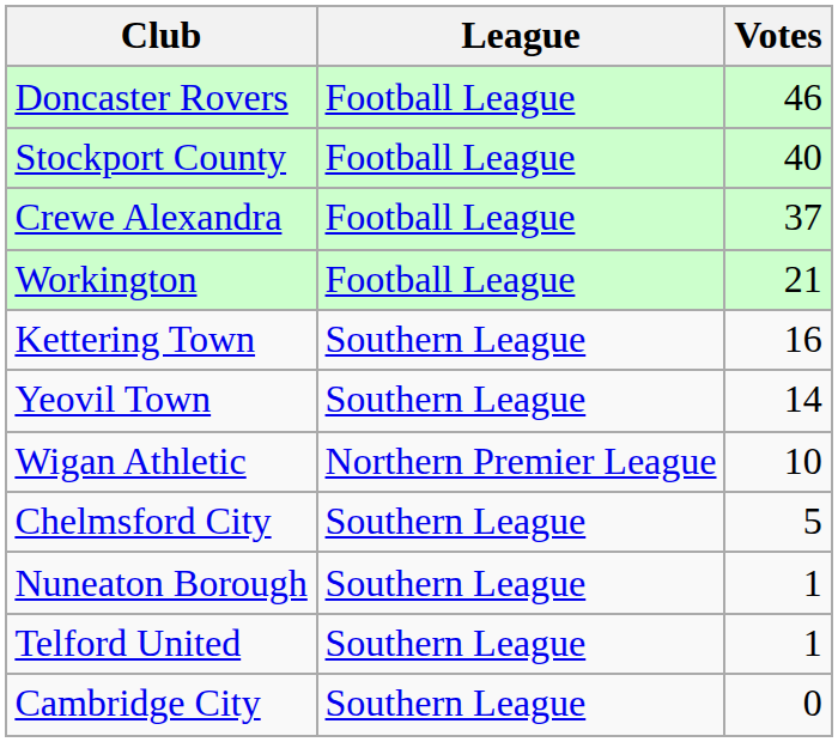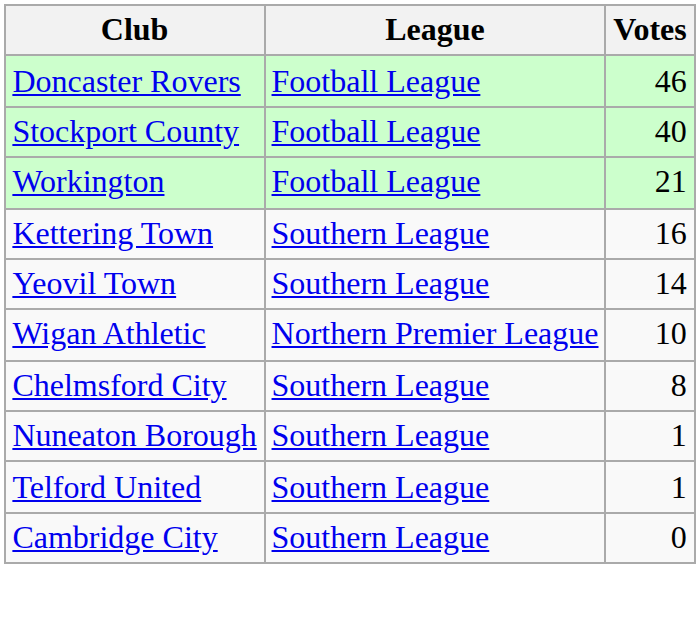 <table class=wikitable style=text-align:left>
 <tr>
 <th>Club</th>
 <th>League</th>
 <th>Votes</th>
 </tr>
 <tr bgcolor=ccffcc>
 <td><a href='#'>Doncaster Rovers</a></td>
 <td><a href='#'>Football League</a></td>
 <td align=right>46</td>
 </tr>
 <tr bgcolor=ccffcc>
 <td><a href='#'>Stockport County</a></td>
 <td><a href='#'>Football League</a></td>
 <td align=right>40</td>
-</tr>
-<tr bgcolor=ccffcc>
-<td><a href='#'>Crewe Alexandra</a></td>
-<td><a href='#'>Football League</a></td>
-<td align=right>37</td>
 </tr>
 <tr bgcolor=ccffcc>
 <td><a href='#'>Workington</a></td>
 <td><a href='#'>Football League</a></td>
 <td align=right>21</td>
 </tr>
 <tr>
 <td><a href='#'>Kettering Town</a></td>
 <td><a href='#'>Southern League</a></td>
 <td align=right>16</td>
 </tr>
 <tr>
 <td><a href='#'>Yeovil Town</a></td>
 <td><a href='#'>Southern League</a></td>
 <td align=right>14</td>
 </tr>
 <tr>
 <td><a href='#'>Wigan Athletic</a></td>
 <td><a href='#'>Northern Premier League</a></td>
 <td align=right>10</td>
 </tr>
 <tr>
 <td><a href='#'>Chelmsford City</a></td>
 <td><a href='#'>Southern League</a></td>
-<td align=right>5</td>
+<td align=right>8</td>
 </tr>
 <tr>
 <td><a href='#'>Nuneaton Borough</a></td>
 <td><a href='#'>Southern League</a></td>
 <td align=right>1</td>
 </tr>
 <tr>
 <td><a href='#'>Telford United</a></td>
 <td><a href='#'>Southern League</a></td>
 <td align=right>1</td>
 </tr>
 <tr>
 <td><a href='#'>Cambridge City</a></td>
 <td><a href='#'>Southern League</a></td>
 <td align=right>0</td>
 </tr>
 </table>
